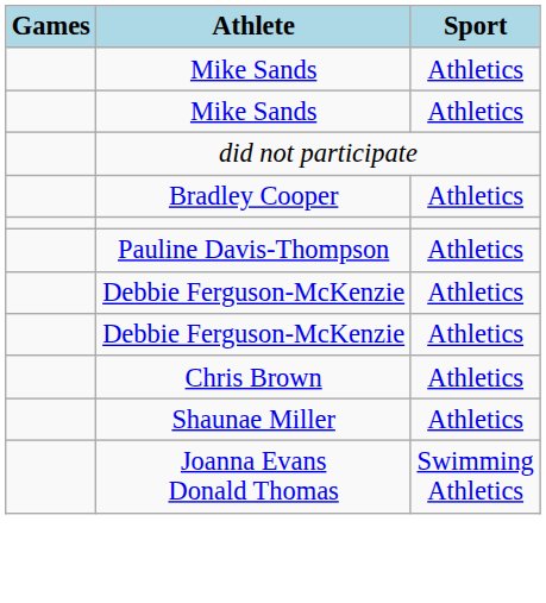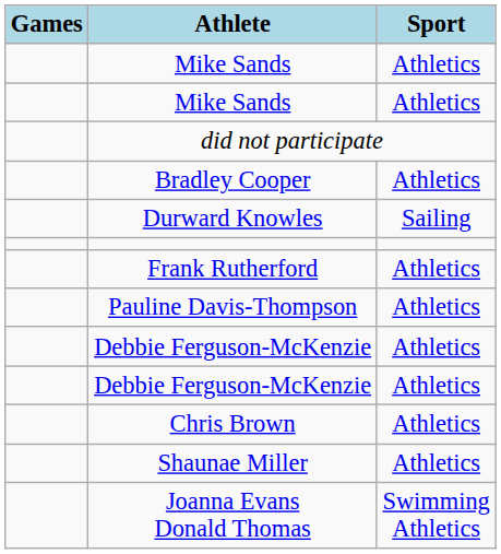 <table class="wikitable" style="text-align:center" border="1">
 <tr>
 <th style="background-color:lightblue">Games</th>
 <th style="background-color:lightblue">Athlete</th>
 <th style="background-color:lightblue">Sport</th>
 </tr>
 <tr>
 <td align=left></td>
 <td><a href='#'>Mike Sands</a></td>
 <td><a href='#'>Athletics</a></td>
 </tr>
 <tr>
 <td align=left></td>
 <td><a href='#'>Mike Sands</a></td>
 <td><a href='#'>Athletics</a></td>
 </tr>
 <tr>
 <td align=left></td>
 <td colspan=2><em>did not participate</em></td>
 </tr>
 <tr>
 <td align=left></td>
 <td><a href='#'>Bradley Cooper</a></td>
 <td><a href='#'>Athletics</a></td>
 </tr>
 <tr>
 <td align=left></td>
+<td><a href='#'>Durward Knowles</a></td>
+<td><a href='#'>Sailing</a></td>
+</tr>
+<tr>
+<td align=left></td>
 <td></td>
 <td></td>
+</tr>
+<tr>
+<td align=left></td>
+<td><a href='#'>Frank Rutherford</a></td>
+<td><a href='#'>Athletics</a></td>
 </tr>
 <tr>
 <td align=left></td>
 <td><a href='#'>Pauline Davis-Thompson</a></td>
 <td><a href='#'>Athletics</a></td>
 </tr>
 <tr>
 <td align=left></td>
 <td><a href='#'>Debbie Ferguson-McKenzie</a></td>
 <td><a href='#'>Athletics</a></td>
 </tr>
 <tr>
 <td align=left></td>
 <td><a href='#'>Debbie Ferguson-McKenzie</a></td>
 <td><a href='#'>Athletics</a></td>
 </tr>
 <tr>
 <td align=left></td>
 <td><a href='#'>Chris Brown</a></td>
 <td><a href='#'>Athletics</a></td>
 </tr>
 <tr>
 <td align=left></td>
 <td><a href='#'>Shaunae Miller</a></td>
 <td><a href='#'>Athletics</a></td>
 </tr>
 <tr>
 <td align=left></td>
 <td><a href='#'>Joanna Evans</a> <br><a href='#'>Donald Thomas</a></td>
 <td><a href='#'>Swimming</a> <br><a href='#'> Athletics</a></td>
 </tr>
 </table>
